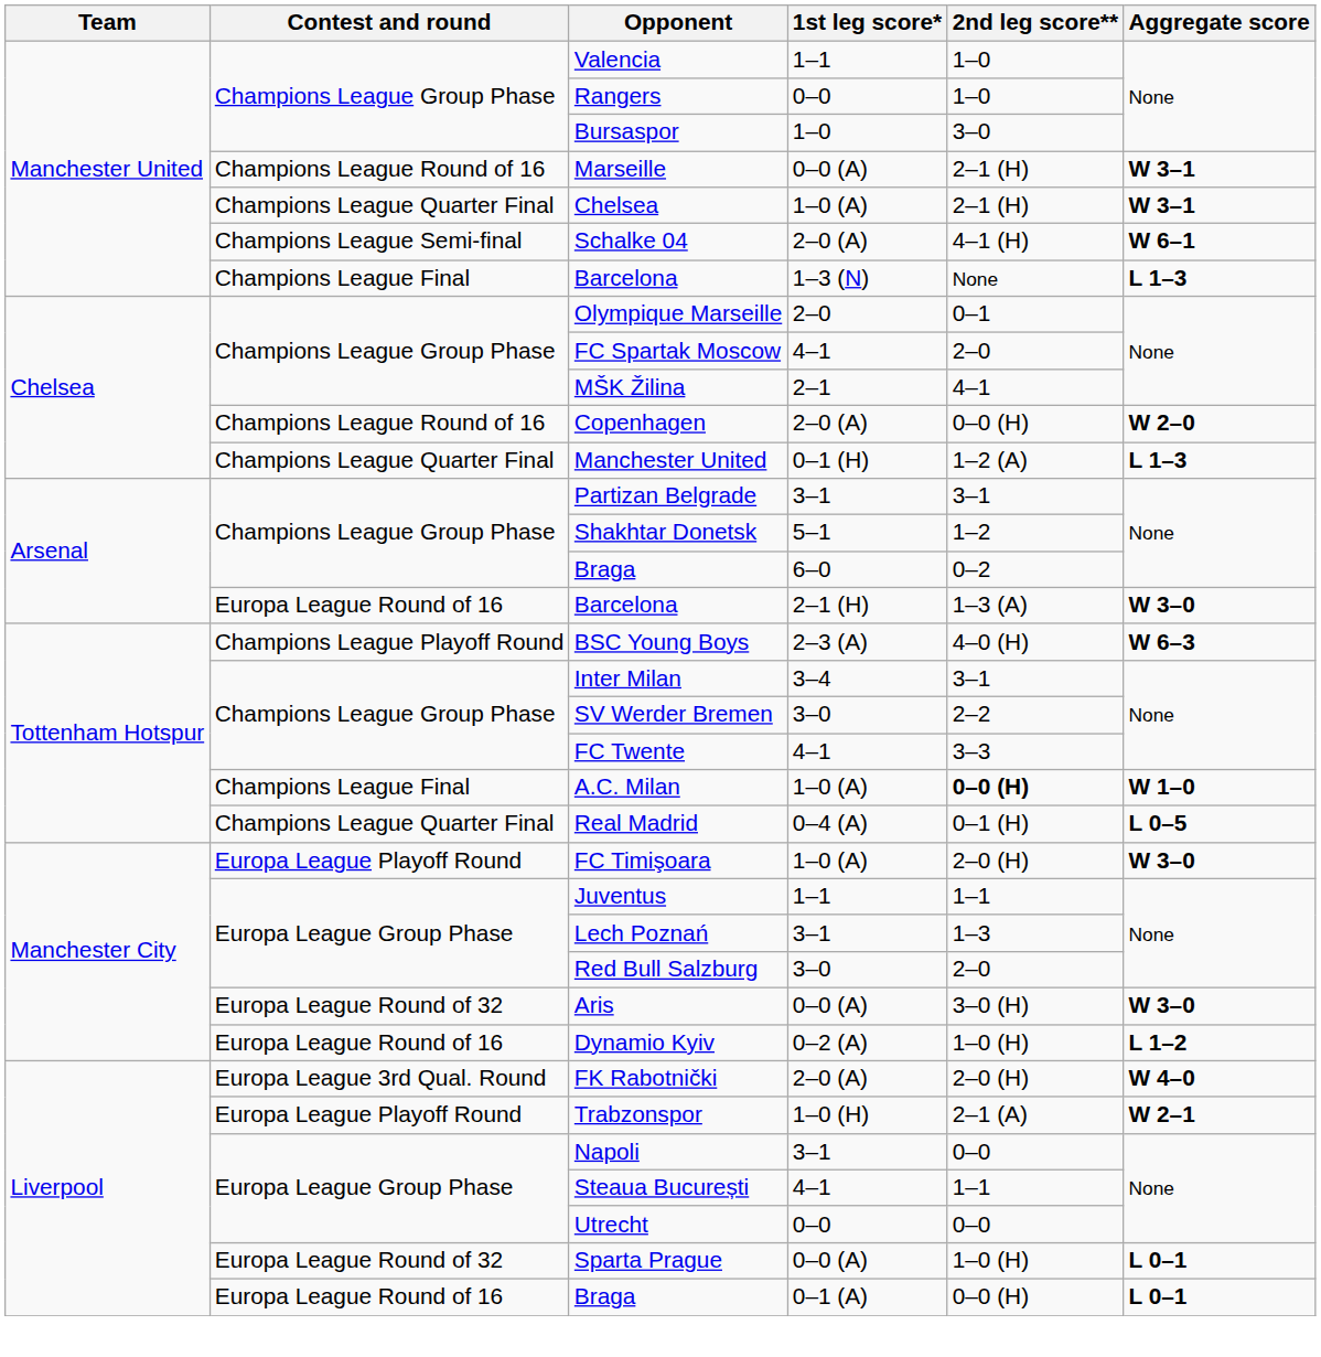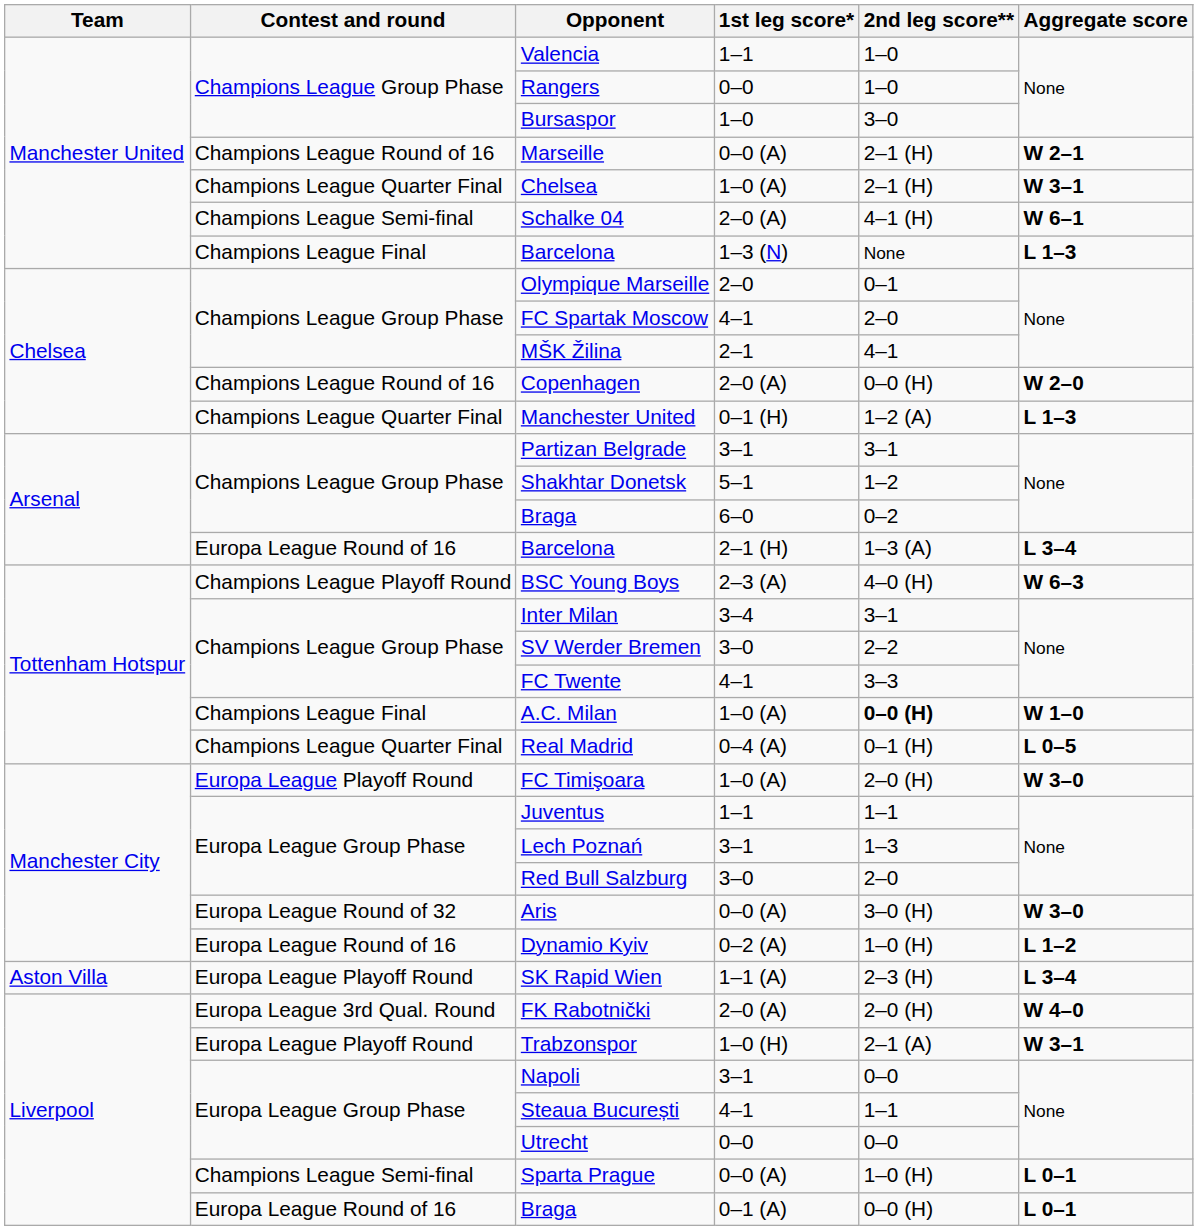 <table class="wikitable sortable">
 <tr>
 <th>Team</th>
 <th>Contest and round</th>
 <th>Opponent</th>
 <th>1st leg score*</th>
 <th>2nd leg score**</th>
 <th>Aggregate score</th>
 </tr>
 <tr>
 <td rowspan=7><a href='#'>Manchester United</a></td>
 <td rowspan=3><a href='#'>Champions League</a> Group Phase</td>
 <td> <a href='#'>Valencia</a></td>
 <td>1–1</td>
 <td>1–0</td>
 <td rowspan=3><small>None</small></td>
 </tr>
 <tr>
 <td> <a href='#'>Rangers</a></td>
 <td>0–0</td>
 <td>1–0</td>
 </tr>
 <tr>
 <td> <a href='#'>Bursaspor</a></td>
 <td>1–0</td>
 <td>3–0</td>
 </tr>
 <tr>
 <td>Champions League Round of 16</td>
 <td> <a href='#'>Marseille</a></td>
 <td>0–0 (A)</td>
 <td>2–1 (H)</td>
-<td><strong>W 3–1</strong></td>
+<td><strong>W 2–1</strong></td>
 </tr>
 <tr>
 <td>Champions League Quarter Final</td>
 <td> <a href='#'>Chelsea</a></td>
 <td>1–0 (A)</td>
 <td>2–1 (H)</td>
 <td><strong>W 3–1</strong></td>
 </tr>
 <tr>
 <td>Champions League Semi-final</td>
 <td> <a href='#'>Schalke 04</a></td>
 <td>2–0 (A)</td>
 <td>4–1 (H)</td>
 <td><strong>W 6–1</strong></td>
 </tr>
 <tr>
 <td>Champions League Final</td>
 <td> <a href='#'>Barcelona</a></td>
 <td>1–3 (<a href='#'>N</a>)</td>
 <td><small>None</small></td>
 <td><strong>L 1–3</strong></td>
 </tr>
 <tr>
 <td rowspan=5><a href='#'>Chelsea</a></td>
 <td rowspan=3>Champions League Group Phase</td>
 <td> <a href='#'>Olympique Marseille</a></td>
 <td>2–0</td>
 <td>0–1</td>
 <td rowspan=3><small>None</small></td>
 </tr>
 <tr>
 <td> <a href='#'>FC Spartak Moscow</a></td>
 <td>4–1</td>
 <td>2–0</td>
 </tr>
 <tr>
 <td> <a href='#'>MŠK Žilina</a></td>
 <td>2–1</td>
 <td>4–1</td>
 </tr>
 <tr>
 <td>Champions League Round of 16</td>
 <td> <a href='#'>Copenhagen</a></td>
 <td>2–0 (A)</td>
 <td>0–0 (H)</td>
 <td><strong>W 2–0</strong></td>
 </tr>
 <tr>
 <td>Champions League Quarter Final</td>
 <td> <a href='#'>Manchester United</a></td>
 <td>0–1 (H)</td>
 <td>1–2 (A)</td>
 <td><strong>L 1–3</strong></td>
 </tr>
 <tr>
 <td rowspan=4><a href='#'>Arsenal</a></td>
 <td rowspan=3>Champions League Group Phase</td>
 <td> <a href='#'>Partizan Belgrade</a></td>
 <td>3–1</td>
 <td>3–1</td>
 <td rowspan=3><small>None</small></td>
 </tr>
 <tr>
 <td> <a href='#'>Shakhtar Donetsk</a></td>
 <td>5–1</td>
 <td>1–2</td>
 </tr>
 <tr>
 <td> <a href='#'>Braga</a></td>
 <td>6–0</td>
 <td>0–2</td>
 </tr>
 <tr>
 <td>Europa League Round of 16</td>
 <td> <a href='#'>Barcelona</a></td>
 <td>2–1 (H)</td>
 <td>1–3 (A)</td>
-<td><strong>W 3–0</strong></td>
+<td><strong> L 3–4</strong></td>
 </tr>
 <tr>
 <td rowspan=6><a href='#'>Tottenham Hotspur</a></td>
 <td>Champions League Playoff Round</td>
 <td> <a href='#'>BSC Young Boys</a></td>
 <td>2–3 (A)</td>
 <td>4–0 (H)</td>
 <td><strong>W 6–3</strong></td>
 </tr>
 <tr>
 <td rowspan=3>Champions League Group Phase</td>
 <td> <a href='#'>Inter Milan</a></td>
 <td>3–4</td>
 <td>3–1</td>
 <td rowspan=3><small>None</small></td>
 </tr>
 <tr>
 <td> <a href='#'>SV Werder Bremen</a></td>
 <td>3–0</td>
 <td>2–2</td>
 </tr>
 <tr>
 <td> <a href='#'>FC Twente</a></td>
 <td>4–1</td>
 <td>3–3</td>
 </tr>
 <tr>
 <td>Champions League Final</td>
 <td> <a href='#'>A.C. Milan</a></td>
 <td>1–0 (A)</td>
 <td><strong>0–0 (H)</strong></td>
 <td><strong>W 1–0</strong></td>
 </tr>
 <tr>
 <td>Champions League Quarter Final</td>
 <td> <a href='#'>Real Madrid</a></td>
 <td>0–4 (A)</td>
 <td>0–1 (H)</td>
 <td><strong>L 0–5</strong></td>
 </tr>
 <tr>
 <td rowspan=6><a href='#'>Manchester City</a></td>
 <td><a href='#'>Europa League</a> Playoff Round</td>
 <td> <a href='#'>FC Timişoara</a></td>
 <td>1–0 (A)</td>
 <td>2–0 (H)</td>
 <td><strong>W 3–0</strong></td>
 </tr>
 <tr>
 <td rowspan=3>Europa League Group Phase</td>
 <td> <a href='#'>Juventus</a></td>
 <td>1–1</td>
 <td>1–1</td>
 <td rowspan=3><small>None</small></td>
 </tr>
 <tr>
 <td> <a href='#'>Lech Poznań</a></td>
 <td>3–1</td>
 <td>1–3</td>
 </tr>
 <tr>
 <td> <a href='#'>Red Bull Salzburg</a></td>
 <td>3–0</td>
 <td>2–0</td>
 </tr>
 <tr>
 <td>Europa League Round of 32</td>
 <td> <a href='#'>Aris</a></td>
 <td>0–0 (A)</td>
 <td>3–0 (H)</td>
 <td><strong>W 3–0</strong></td>
 </tr>
 <tr>
 <td>Europa League Round of 16</td>
 <td> <a href='#'>Dynamio Kyiv</a></td>
 <td>0–2 (A)</td>
 <td>1–0 (H)</td>
 <td><strong>L 1–2</strong></td>
 </tr>
 <tr>
+<td><a href='#'>Aston Villa</a></td>
+<td>Europa League Playoff Round</td>
+<td> <a href='#'>SK Rapid Wien</a></td>
+<td>1–1 (A)</td>
+<td>2–3 (H)</td>
+<td><strong>L 3–4</strong></td>
+</tr>
+<tr>
 <td rowspan=7><a href='#'>Liverpool</a></td>
 <td>Europa League 3rd Qual. Round</td>
 <td> <a href='#'>FK Rabotnički</a></td>
 <td>2–0 (A)</td>
 <td>2–0 (H)</td>
 <td><strong>W 4–0</strong></td>
 </tr>
 <tr>
 <td>Europa League Playoff Round</td>
 <td> <a href='#'>Trabzonspor</a></td>
 <td>1–0 (H)</td>
 <td>2–1 (A)</td>
-<td><strong>W 2–1</strong></td>
+<td><strong>W 3–1</strong></td>
 </tr>
 <tr>
 <td rowspan=3>Europa League Group Phase</td>
 <td> <a href='#'>Napoli</a></td>
 <td>3–1</td>
 <td>0–0</td>
 <td rowspan=3><small>None</small></td>
 </tr>
 <tr>
 <td> <a href='#'>Steaua București</a></td>
 <td>4–1</td>
 <td>1–1</td>
 </tr>
 <tr>
 <td> <a href='#'>Utrecht</a></td>
 <td>0–0</td>
 <td>0–0</td>
 </tr>
 <tr>
-<td>Europa League Round of 32</td>
+<td>Champions League Semi-final</td>
 <td> <a href='#'>Sparta Prague</a></td>
 <td>0–0 (A)</td>
 <td>1–0 (H)</td>
 <td><strong>L 0–1</strong></td>
 </tr>
 <tr>
 <td>Europa League Round of 16</td>
 <td> <a href='#'>Braga</a></td>
 <td>0–1 (A)</td>
 <td>0–0 (H)</td>
 <td><strong>L 0–1</strong></td>
 </tr>
 </table>
